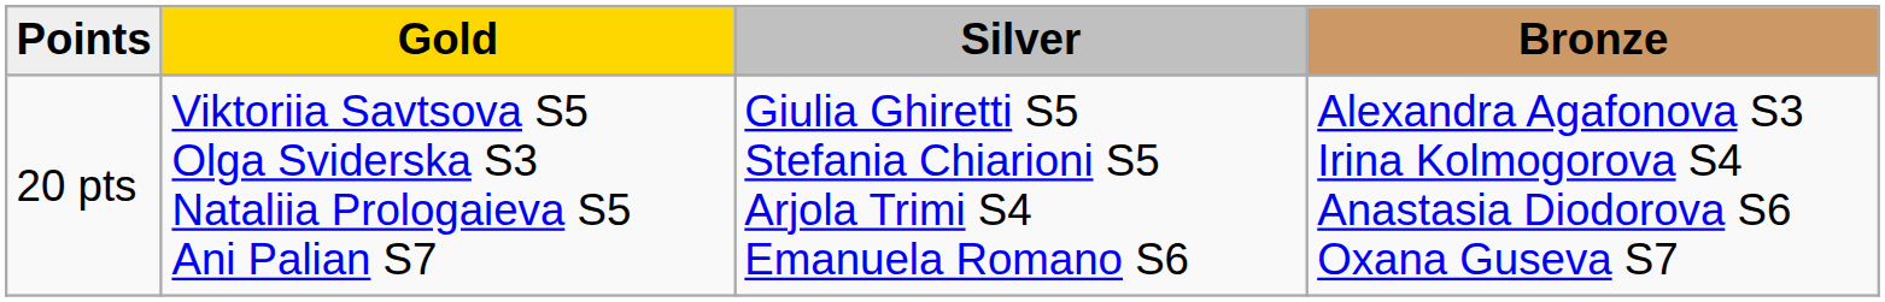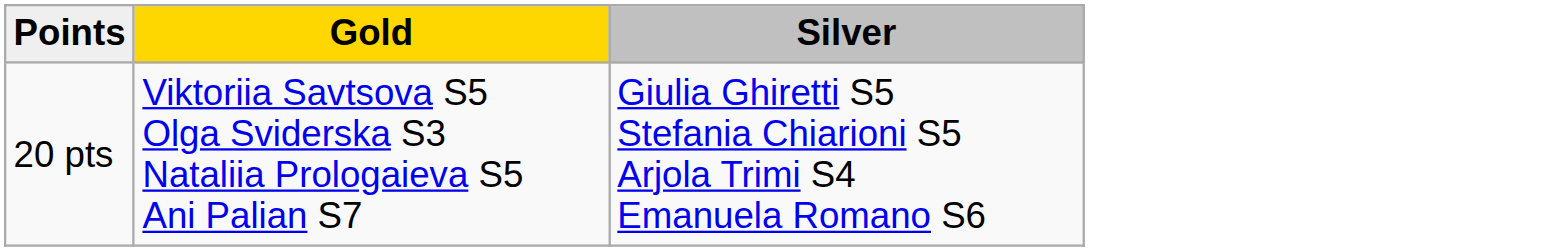 <table class="wikitable" style="text-align:left">
 <tr align="center">
 <td bgcolor=efefef><strong>Points</strong></td>
 <td width=200 bgcolor=gold><strong>Gold</strong></td>
 <td width=200 bgcolor=silver><strong>Silver</strong></td>
-<td width=200 bgcolor=CC9966><strong>Bronze</strong></td>
 </tr>
 <tr>
 <td>20 pts</td>
 <td><a href='#'>Viktoriia Savtsova</a> S5<br><a href='#'>Olga Sviderska</a> S3<br><a href='#'>Nataliia Prologaieva</a> S5<br><a href='#'>Ani Palian</a> S7<br></td>
 <td><a href='#'>Giulia Ghiretti</a> S5<br><a href='#'>Stefania Chiarioni</a> S5<br><a href='#'>Arjola Trimi</a> S4<br><a href='#'>Emanuela Romano</a> S6<br></td>
-<td><a href='#'>Alexandra Agafonova</a> S3<br><a href='#'>Irina Kolmogorova</a> S4<br><a href='#'>Anastasia Diodorova</a> S6<br><a href='#'>Oxana Guseva</a> S7<br></td>
 </tr>
 </table>
